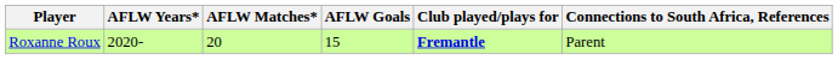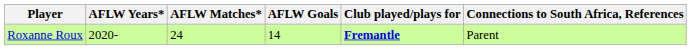 <table class="wikitable sortable">
 <tr>
 <th>Player</th>
 <th>AFLW Years*</th>
 <th>AFLW Matches*</th>
 <th>AFLW Goals</th>
 <th>Club played/plays for</th>
 <th>Connections to South Africa, References</th>
 </tr>
 <tr bgcolor="#CCFF99">
 <td><a href='#'>Roxanne Roux</a></td>
 <td>2020-</td>
-<td>20</td>
-<td>15</td>
+<td>24</td>
+<td>14</td>
 <td><strong><a href='#'>Fremantle</a></strong></td>
 <td>Parent</td>
 </tr>
 </table>
